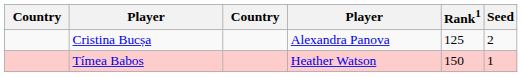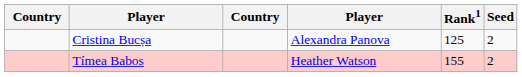 <table class="sortable wikitable">
 <tr>
 <th width="70">Country</th>
 <th width="175">Player</th>
 <th width="70">Country</th>
 <th width="175">Player</th>
 <th>Rank<sup>1</sup></th>
 <th>Seed</th>
 </tr>
 <tr>
 <td></td>
 <td><a href='#'>Cristina Bucșa</a></td>
 <td></td>
 <td><a href='#'>Alexandra Panova</a></td>
 <td>125</td>
 <td>2</td>
 </tr>
 <tr style="background:#fcc;">
 <td></td>
 <td><a href='#'>Tímea Babos</a></td>
 <td></td>
 <td><a href='#'>Heather Watson</a></td>
-<td>150</td>
-<td>1</td>
+<td>155</td>
+<td>2</td>
 </tr>
 </table>
